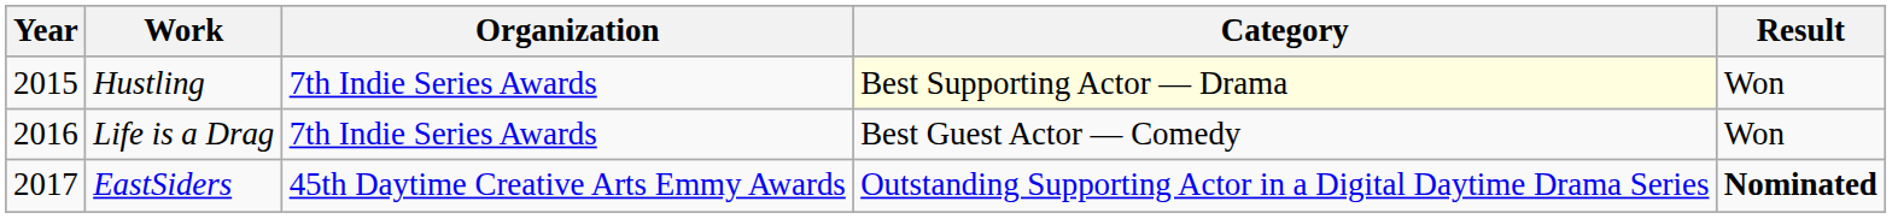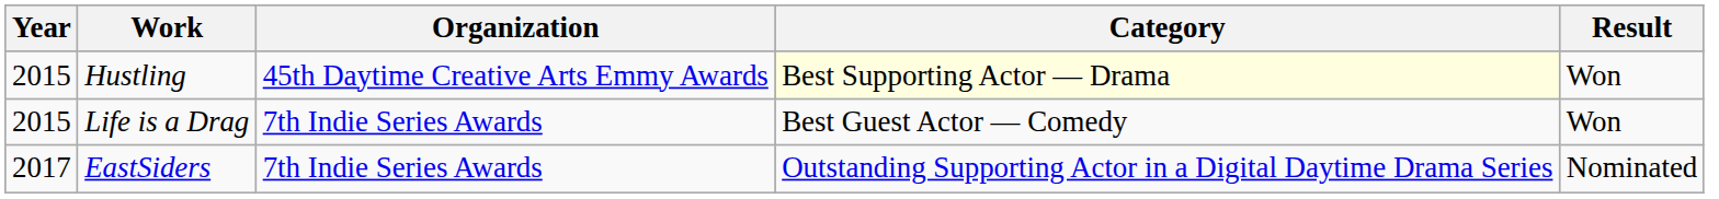 <table class="wikitable">
 <tr>
 <th>Year</th>
 <th>Work</th>
 <th>Organization</th>
 <th>Category</th>
 <th>Result</th>
 </tr>
 <tr>
 <td>2015</td>
 <td><em>Hustling</em></td>
-<td><a href='#'>7th Indie Series Awards</a></td>
+<td><a href='#'>45th Daytime Creative Arts Emmy Awards</a></td>
 <td style="background: lightyellow;">Best Supporting Actor — Drama</td>
 <td>Won</td>
 </tr>
 <tr>
-<td>2016</td>
+<td>2015</td>
 <td><em>Life is a Drag</em></td>
 <td><a href='#'>7th Indie Series Awards</a></td>
 <td>Best Guest Actor — Comedy</td>
 <td>Won</td>
 </tr>
 <tr>
 <td>2017</td>
 <td><em><a href='#'>EastSiders</a></em></td>
-<td><a href='#'>45th Daytime Creative Arts Emmy Awards</a></td>
+<td><a href='#'>7th Indie Series Awards</a></td>
 <td><a href='#'>Outstanding Supporting Actor in a Digital Daytime Drama Series</a></td>
-<td><strong>Nominated</strong></td>
+<td>Nominated</td>
 </tr>
 </table>
